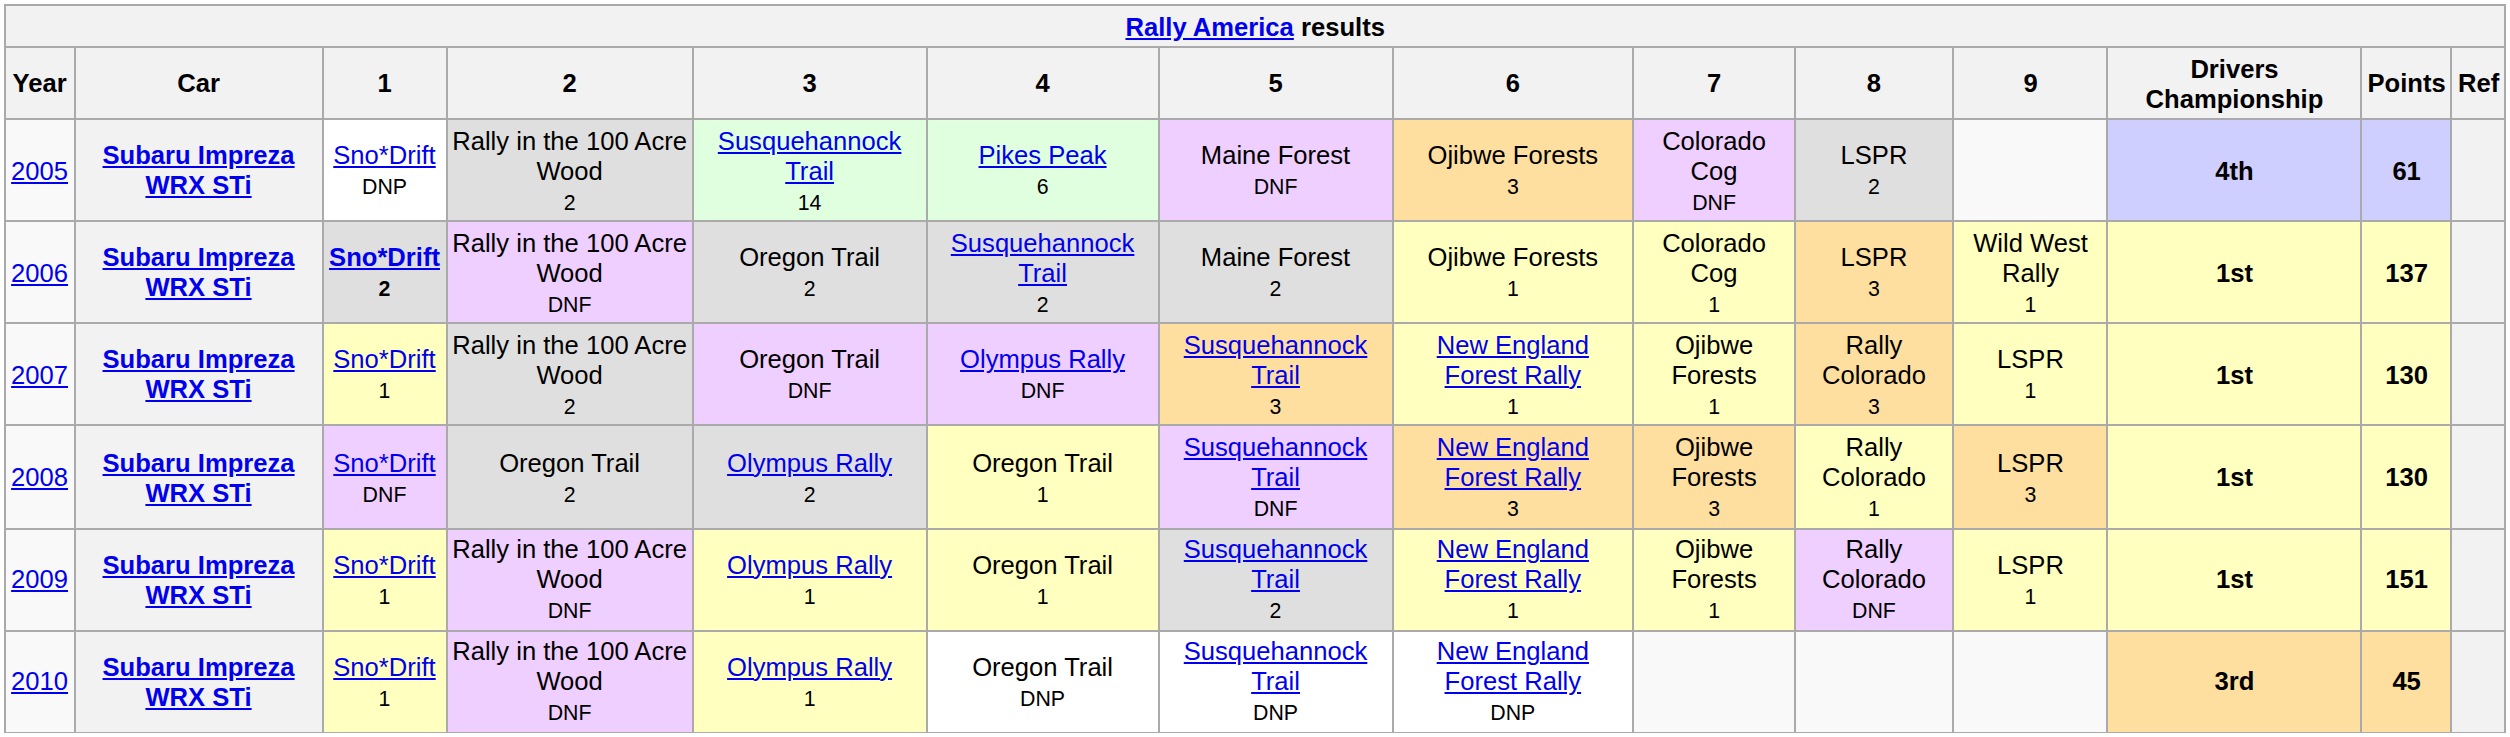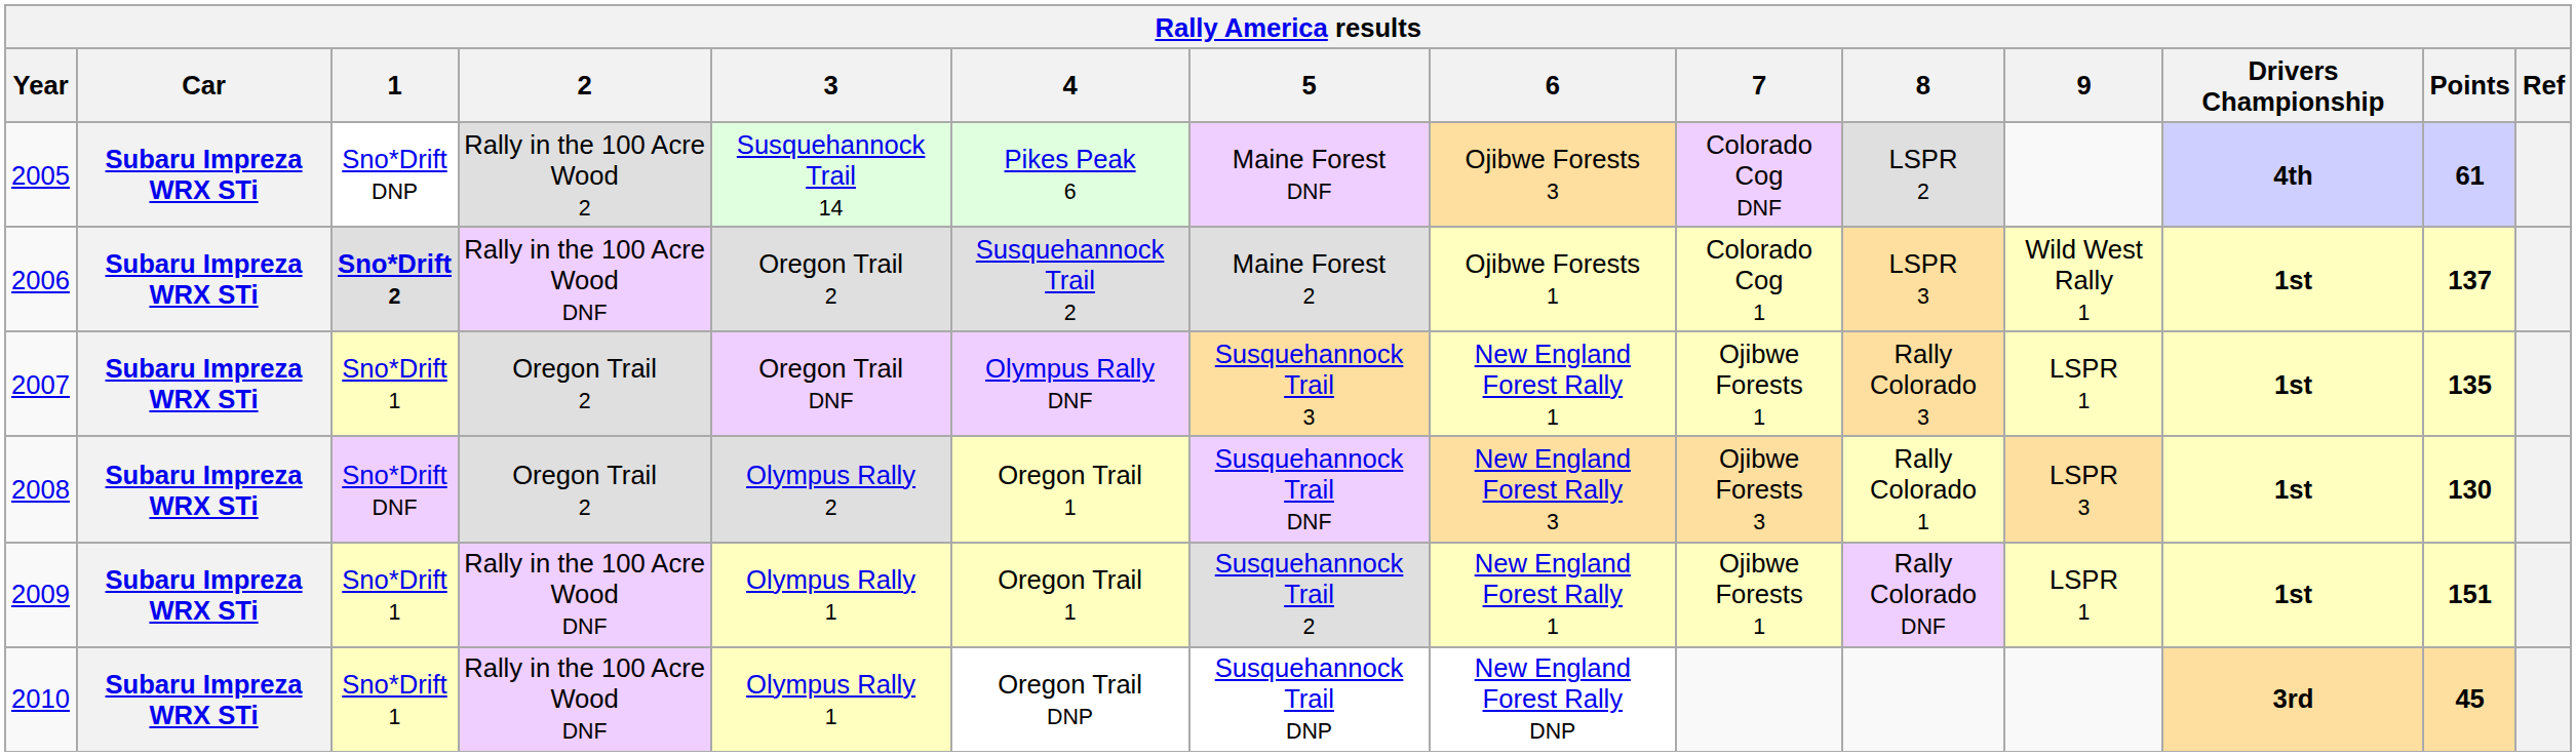 <table class="wikitable " style="text-align:center; font-size:80%">
 <tr>
 <th colspan=45><a href='#'>Rally America</a> results</th>
 </tr>
 <tr>
 <th>Year</th>
 <th>Car</th>
 <th>1</th>
 <th>2</th>
 <th>3</th>
 <th>4</th>
 <th>5</th>
 <th>6</th>
 <th>7</th>
 <th>8</th>
 <th>9</th>
 <th>Drivers Championship</th>
 <th>Points</th>
 <th>Ref</th>
 </tr>
 <tr>
 <td><a href='#'>2005</a></td>
 <th><a href='#'>Subaru Impreza WRX STi</a></th>
 <td style="background:#FFF;"><a href='#'>Sno*Drift</a><br><small>DNP</small></td>
 <td style="background:#DFDFDF;">Rally in the 100 Acre Wood<br><small>2</small></td>
 <td style="background:#DFFFDF;"><a href='#'>Susquehannock Trail</a><br><small>14</small></td>
 <td style="background:#DFFFDF;"><a href='#'>Pikes Peak</a><br><small>6</small></td>
 <td style="background:#EFCFFF;">Maine Forest<br><small>DNF</small></td>
 <td style="background:#FFDF9F;">Ojibwe Forests<br><small>3</small></td>
 <td style="background:#EFCFFF;">Colorado Cog<br><small>DNF</small></td>
 <td style="background:#DFDFDF;">LSPR<br><small>2</small></td>
 <td></td>
 <th style="text-align:center; background:#CFCFFF;">4th</th>
 <th style="text-align:center; background:#CFCFFF;">61</th>
 <th></th>
 </tr>
 <tr>
 <td><a href='#'>2006</a></td>
 <th><a href='#'>Subaru Impreza WRX STi</a></th>
 <td style="background:#DFDFDF;"><strong><a href='#'>Sno*Drift</a><br><small>2</small></strong></td>
 <td style="background:#EFCFFF;">Rally in the 100 Acre Wood<br><small>DNF</small></td>
 <td style="background:#DFDFDF;">Oregon Trail<br><small>2</small></td>
 <td style="background:#DFDFDF;"><a href='#'>Susquehannock Trail</a><br><small>2</small></td>
 <td style="background:#DFDFDF;">Maine Forest<br><small>2</small></td>
 <td style="background:#FFFFBF;">Ojibwe Forests<br><small>1</small></td>
 <td style="background:#FFFFBF;">Colorado Cog<br><small>1</small></td>
 <td style="background:#FFDF9F;">LSPR<br><small>3</small></td>
 <td style="background:#FFFFBF;">Wild West Rally<br><small>1</small></td>
 <th style="text-align:center; background:#FFFFBF;">1st</th>
 <th style="text-align:center; background:#FFFFBF;">137</th>
 <th></th>
 </tr>
 <tr>
 <td><a href='#'>2007</a></td>
 <th><a href='#'>Subaru Impreza WRX STi</a></th>
 <td style="background:#FFFFBF;"><a href='#'>Sno*Drift</a><br><small>1</small></td>
-<td style="background:#DFDFDF;">Rally in the 100 Acre Wood<br><small>2</small></td>
+<td style="background:#DFDFDF;">Oregon Trail<br><small>2</small></td>
 <td style="background:#EFCFFF;">Oregon Trail<br><small>DNF</small></td>
 <td style="background:#EFCFFF;"><a href='#'>Olympus Rally</a><br><small>DNF</small></td>
 <td style="background:#FFDF9F;"><a href='#'>Susquehannock Trail</a><br><small>3</small></td>
 <td style="background:#FFFFBF;"><a href='#'>New England Forest Rally</a><br><small>1</small></td>
 <td style="background:#FFFFBF;">Ojibwe Forests<br><small>1</small></td>
 <td style="background:#FFDF9F;">Rally Colorado<br><small>3</small></td>
 <td style="background:#FFFFBF;">LSPR<br><small>1</small></td>
 <th style="text-align:center; background:#FFFFBF;">1st</th>
-<th style="text-align:center; background:#FFFFBF;">130</th>
+<th style="text-align:center; background:#FFFFBF;">135</th>
 <th></th>
 </tr>
 <tr>
 <td><a href='#'>2008</a></td>
 <th><a href='#'>Subaru Impreza WRX STi</a></th>
 <td style="background:#EFCFFF;"><a href='#'>Sno*Drift</a><br><small>DNF</small></td>
 <td style="background:#DFDFDF;">Oregon Trail<br><small>2</small></td>
 <td style="background:#DFDFDF;"><a href='#'>Olympus Rally</a><br><small>2</small></td>
 <td style="background:#FFFFBF;">Oregon Trail<br><small>1</small></td>
 <td style="background:#EFCFFF;"><a href='#'>Susquehannock Trail</a><br><small>DNF</small></td>
 <td style="background:#FFDF9F;"><a href='#'>New England Forest Rally</a><br><small>3</small></td>
 <td style="background:#FFDF9F;">Ojibwe Forests<br><small>3</small></td>
 <td style="background:#FFFFBF;">Rally Colorado<br><small>1</small></td>
 <td style="background:#FFDF9F;">LSPR<br><small>3</small></td>
 <th style="text-align:center; background:#FFFFBF;">1st</th>
 <th style="text-align:center; background:#FFFFBF;">130</th>
 <th></th>
 </tr>
 <tr>
 <td><a href='#'>2009</a></td>
 <th><a href='#'>Subaru Impreza WRX STi</a></th>
 <td style="background:#FFFFBF;"><a href='#'>Sno*Drift</a><br><small>1</small></td>
 <td style="background:#EFCFFF;">Rally in the 100 Acre Wood<br><small>DNF</small></td>
 <td style="background:#FFFFBF;"><a href='#'>Olympus Rally</a><br><small>1</small></td>
 <td style="background:#FFFFBF;">Oregon Trail<br><small>1</small></td>
 <td style="background:#DFDFDF;"><a href='#'>Susquehannock Trail</a><br><small>2</small></td>
 <td style="background:#FFFFBF;"><a href='#'>New England Forest Rally</a><br><small>1</small></td>
 <td style="background:#FFFFBF;">Ojibwe Forests<br><small>1</small></td>
 <td style="background:#EFCFFF;">Rally Colorado<br><small>DNF</small></td>
 <td style="background:#FFFFBF;">LSPR<br><small>1</small></td>
 <th style="text-align:center; background:#FFFFBF;">1st</th>
 <th style="text-align:center; background:#FFFFBF;">151</th>
 <th></th>
 </tr>
 <tr>
 <td><a href='#'>2010</a></td>
 <th><a href='#'>Subaru Impreza WRX STi</a></th>
 <td style="background:#FFFFBF;"><a href='#'>Sno*Drift</a><br><small>1</small></td>
 <td style="background:#EFCFFF;">Rally in the 100 Acre Wood<br><small>DNF</small></td>
 <td style="background:#FFFFBF;"><a href='#'>Olympus Rally</a><br><small>1</small></td>
 <td style="background:#FFF;">Oregon Trail<br><small>DNP</small></td>
 <td style="background:#FFF;"><a href='#'>Susquehannock Trail</a><br><small>DNP</small></td>
 <td style="background:#FFF;"><a href='#'>New England Forest Rally</a><br><small>DNP</small></td>
 <td></td>
 <td></td>
 <td></td>
 <th style="text-align:center; background:#FFDF9F;">3rd</th>
 <th style="text-align:center; background:#FFDF9F;">45</th>
 <th></th>
 </tr>
 </table>
